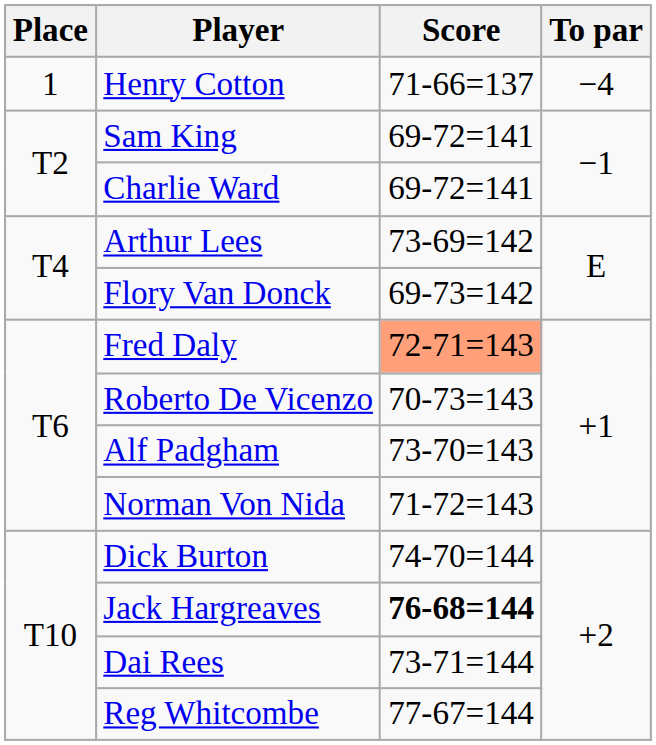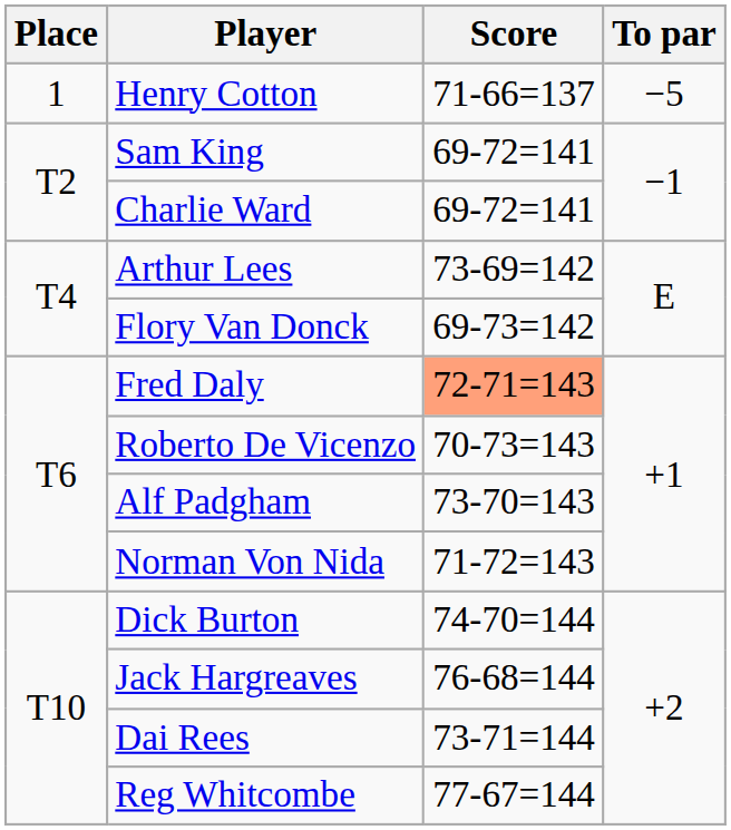 <table class=wikitable>
 <tr>
 <th>Place</th>
 <th>Player</th>
 <th>Score</th>
 <th>To par</th>
 </tr>
 <tr>
 <td align=center>1</td>
 <td> <a href='#'>Henry Cotton</a></td>
 <td>71-66=137</td>
-<td align=center>−4</td>
+<td align=center>−5</td>
 </tr>
 <tr>
 <td rowspan=2 align=center>T2</td>
 <td> <a href='#'>Sam King</a></td>
 <td>69-72=141</td>
 <td rowspan=2 align=center>−1</td>
 </tr>
 <tr>
 <td> <a href='#'>Charlie Ward</a></td>
 <td>69-72=141</td>
 </tr>
 <tr>
 <td rowspan=2 align=center>T4</td>
 <td> <a href='#'>Arthur Lees</a></td>
 <td>73-69=142</td>
 <td rowspan=2 align=center>E</td>
 </tr>
 <tr>
 <td> <a href='#'>Flory Van Donck</a></td>
 <td>69-73=142</td>
 </tr>
 <tr>
 <td rowspan=4 align=center>T6</td>
 <td> <a href='#'>Fred Daly</a></td>
 <td style="background: lightsalmon;">72-71=143</td>
 <td rowspan=4 align=center>+1</td>
 </tr>
 <tr>
 <td> <a href='#'>Roberto De Vicenzo</a></td>
 <td>70-73=143</td>
 </tr>
 <tr>
 <td> <a href='#'>Alf Padgham</a></td>
 <td>73-70=143</td>
 </tr>
 <tr>
 <td> <a href='#'>Norman Von Nida</a></td>
 <td>71-72=143</td>
 </tr>
 <tr>
 <td rowspan=4 align=center>T10</td>
 <td> <a href='#'>Dick Burton</a></td>
 <td>74-70=144</td>
 <td rowspan=4 align=center>+2</td>
 </tr>
 <tr>
 <td> <a href='#'>Jack Hargreaves</a></td>
-<td><strong>76-68=144</strong></td>
+<td>76-68=144</td>
 </tr>
 <tr>
 <td> <a href='#'>Dai Rees</a></td>
 <td>73-71=144</td>
 </tr>
 <tr>
 <td> <a href='#'>Reg Whitcombe</a></td>
 <td>77-67=144</td>
 </tr>
 </table>
